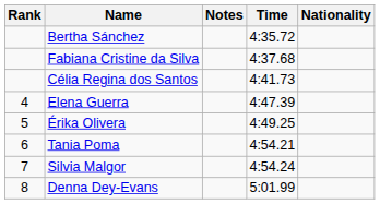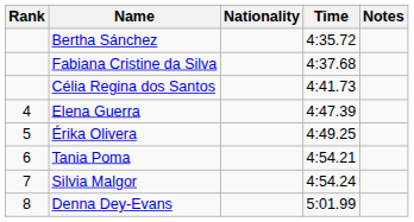 <table class="wikitable sortable" style="text-align:center">
 <tr>
 <th>Rank</th>
 <th>Name</th>
+<th>Nationality</th>
+<th>Time</th>
 <th>Notes</th>
-<th>Time</th>
-<th>Nationality</th>
 </tr>
 <tr>
 <td></td>
 <td align=left><a href='#'>Bertha Sánchez</a></td>
+<td align=left></td>
+<td>4:35.72</td>
 <td></td>
-<td>4:35.72</td>
-<td align=left></td>
 </tr>
 <tr>
 <td></td>
 <td align=left><a href='#'>Fabiana Cristine da Silva</a></td>
+<td align=left></td>
+<td>4:37.68</td>
 <td></td>
-<td>4:37.68</td>
-<td align=left></td>
 </tr>
 <tr>
 <td></td>
 <td align=left><a href='#'>Célia Regina dos Santos</a></td>
+<td align=left></td>
+<td>4:41.73</td>
 <td></td>
-<td>4:41.73</td>
-<td align=left></td>
 </tr>
 <tr>
 <td>4</td>
 <td align=left><a href='#'>Elena Guerra</a></td>
+<td align=left></td>
+<td>4:47.39</td>
 <td></td>
-<td>4:47.39</td>
-<td align=left></td>
 </tr>
 <tr>
 <td>5</td>
 <td align=left><a href='#'>Érika Olivera</a></td>
+<td align=left></td>
+<td>4:49.25</td>
 <td></td>
-<td>4:49.25</td>
-<td align=left></td>
 </tr>
 <tr>
 <td>6</td>
 <td align=left><a href='#'>Tania Poma</a></td>
+<td align=left></td>
+<td>4:54.21</td>
 <td></td>
-<td>4:54.21</td>
-<td align=left></td>
 </tr>
 <tr>
 <td>7</td>
 <td align=left><a href='#'>Silvia Malgor</a></td>
+<td align=left></td>
+<td>4:54.24</td>
 <td></td>
-<td>4:54.24</td>
-<td align=left></td>
 </tr>
 <tr>
 <td>8</td>
 <td align=left><a href='#'>Denna Dey-Evans</a></td>
+<td align=left></td>
+<td>5:01.99</td>
 <td></td>
-<td>5:01.99</td>
-<td align=left></td>
 </tr>
 </table>
